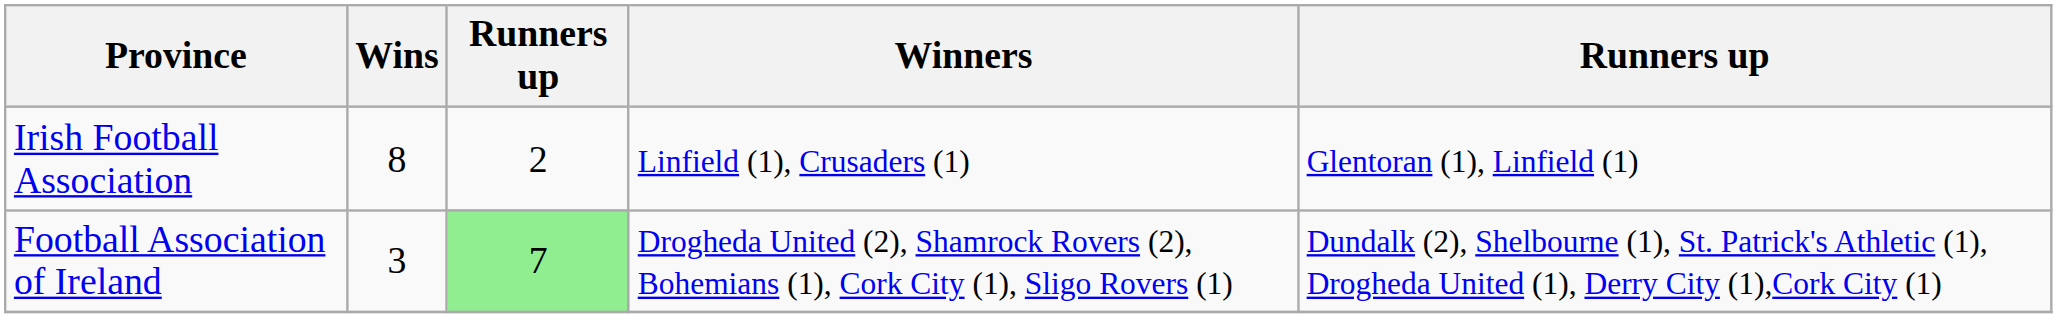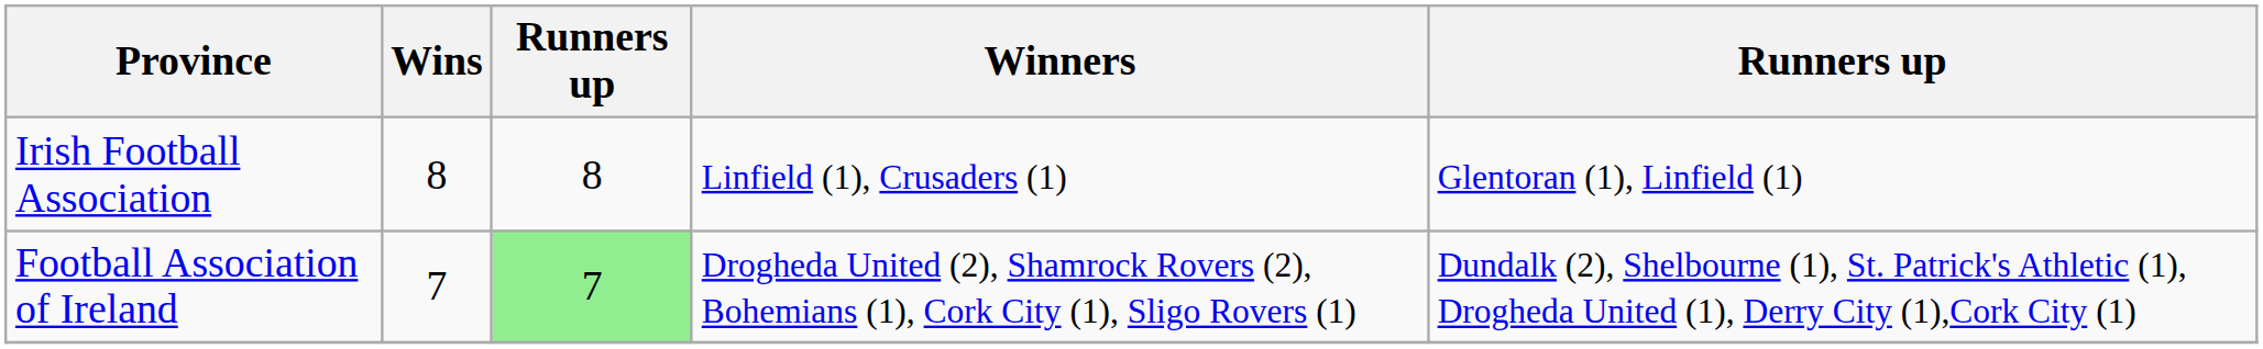 <table class="wikitable">
 <tr>
 <th>Province</th>
 <th>Wins</th>
 <th>Runners up</th>
 <th>Winners</th>
 <th>Runners up</th>
 </tr>
 <tr>
 <td> <a href='#'>Irish Football Association</a></td>
 <td align=center>8</td>
-<td align=center>2</td>
+<td align=center>8</td>
 <td><small><a href='#'>Linfield</a> (1), <a href='#'>Crusaders</a> (1)</small></td>
 <td><small><a href='#'>Glentoran</a> (1), <a href='#'>Linfield</a> (1)</small></td>
 </tr>
 <tr>
 <td> <a href='#'>Football Association of Ireland</a></td>
-<td align=center>3</td>
+<td align=center>7</td>
 <td align=center style="background: lightgreen;">7</td>
 <td><small><a href='#'>Drogheda United</a> (2), <a href='#'>Shamrock Rovers</a> (2), <a href='#'>Bohemians</a> (1), <a href='#'>Cork City</a> (1), <a href='#'>Sligo Rovers</a> (1)</small></td>
 <td><small><a href='#'>Dundalk</a> (2), <a href='#'>Shelbourne</a> (1), <a href='#'>St. Patrick's Athletic</a> (1), <a href='#'>Drogheda United</a> (1), <a href='#'>Derry City</a> (1),<a href='#'>Cork City</a> (1)</small></td>
 </tr>
 <tr>
 </tr>
 </table>
